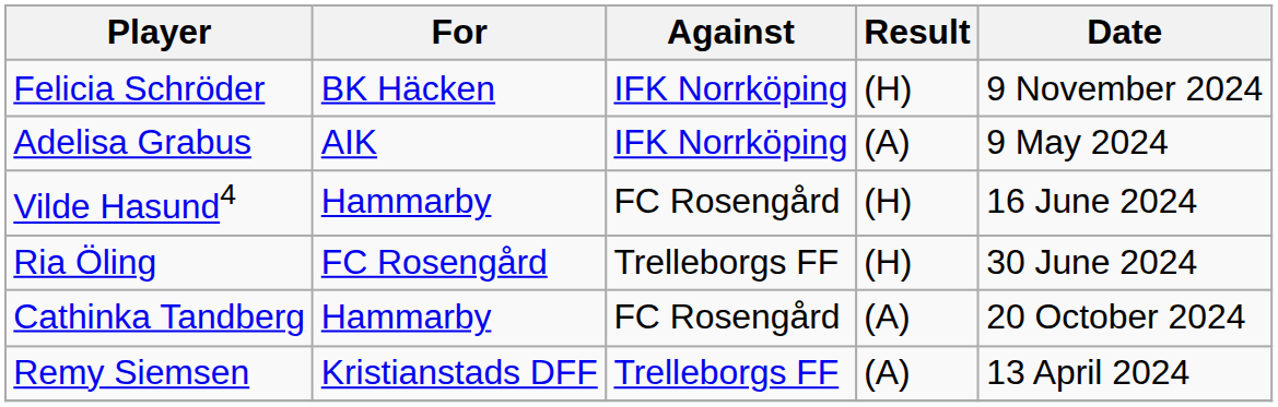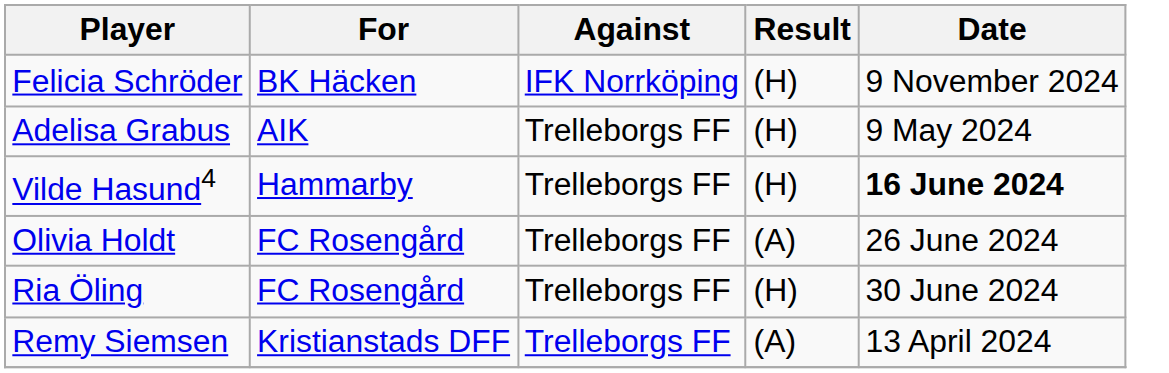 <table class="wikitable">
 <tr>
 <th>Player</th>
 <th>For</th>
 <th>Against</th>
 <th style="text-align:center">Result</th>
 <th>Date</th>
 </tr>
 <tr>
 <td> <a href='#'>Felicia Schröder</a></td>
 <td><a href='#'>BK Häcken</a></td>
 <td><a href='#'>IFK Norrköping</a></td>
 <td> (H)</td>
 <td>9 November 2024</td>
 </tr>
 <tr>
 <td> <a href='#'>Adelisa Grabus</a></td>
 <td><a href='#'>AIK</a></td>
-<td><a href='#'>IFK Norrköping</a></td>
-<td> (A)</td>
+<td>Trelleborgs FF</td>
+<td> (H)</td>
 <td>9 May 2024</td>
 </tr>
 <tr>
 <td> <a href='#'>Vilde Hasund</a><sup>4</sup></td>
 <td><a href='#'>Hammarby</a></td>
-<td>FC Rosengård</td>
+<td>Trelleborgs FF</td>
 <td> (H)</td>
-<td>16 June 2024</td>
+<td><strong>16 June 2024</strong></td>
+</tr>
+<tr>
+<td> <a href='#'>Olivia Holdt</a></td>
+<td><a href='#'>FC Rosengård</a></td>
+<td>Trelleborgs FF</td>
+<td> (A)</td>
+<td>26 June 2024</td>
 </tr>
 <tr>
 <td> <a href='#'>Ria Öling</a></td>
 <td><a href='#'>FC Rosengård</a></td>
 <td>Trelleborgs FF</td>
 <td> (H)</td>
 <td>30 June 2024</td>
-</tr>
-<tr>
-<td> <a href='#'>Cathinka Tandberg</a></td>
-<td><a href='#'>Hammarby</a></td>
-<td>FC Rosengård</td>
-<td> (A)</td>
-<td>20 October 2024</td>
 </tr>
 <tr>
 <td> <a href='#'>Remy Siemsen</a></td>
 <td><a href='#'>Kristianstads DFF</a></td>
 <td><a href='#'>Trelleborgs FF</a></td>
 <td> (A)</td>
 <td>13 April 2024</td>
 </tr>
 <tr>
 </tr>
 </table>
